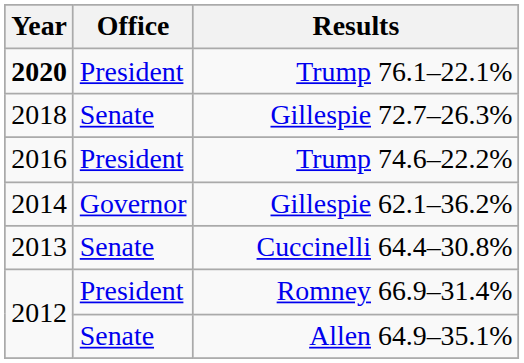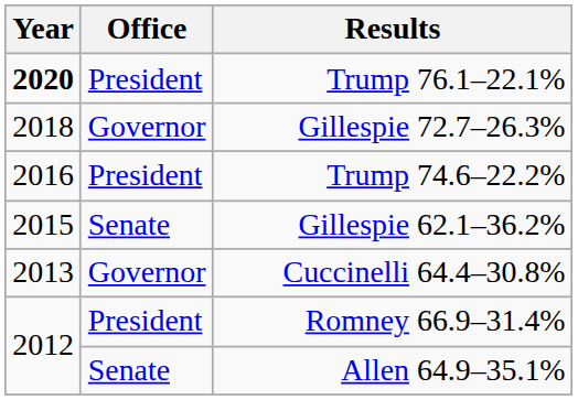 <table class=wikitable>
 <tr>
 <th width="30">Year</th>
 <th width="60">Office</th>
 <th width="180">Results</th>
 </tr>
 <tr>
 <td><strong>2020</strong></td>
 <td><a href='#'>President</a></td>
 <td align="right" ><a href='#'>Trump</a> 76.1–22.1%</td>
 </tr>
 <tr>
 <td>2018</td>
-<td><a href='#'>Senate</a></td>
+<td><a href='#'>Governor</a></td>
 <td align="right" ><a href='#'>Gillespie</a> 72.7–26.3%</td>
 </tr>
 <tr>
 <td>2016</td>
 <td><a href='#'>President</a></td>
 <td align="right" ><a href='#'>Trump</a> 74.6–22.2%</td>
 </tr>
 <tr>
-<td>2014</td>
-<td><a href='#'>Governor</a></td>
+<td>2015</td>
+<td><a href='#'>Senate</a></td>
 <td align="right" ><a href='#'>Gillespie</a> 62.1–36.2%</td>
 </tr>
 <tr>
 <td>2013</td>
-<td><a href='#'>Senate</a></td>
+<td><a href='#'>Governor</a></td>
 <td align="right" ><a href='#'>Cuccinelli</a> 64.4–30.8%</td>
 </tr>
 <tr>
 <td rowspan="2">2012</td>
 <td><a href='#'>President</a></td>
 <td align="right" ><a href='#'>Romney</a> 66.9–31.4%</td>
 </tr>
 <tr>
 <td><a href='#'>Senate</a></td>
 <td align="right" ><a href='#'>Allen</a> 64.9–35.1%</td>
 </tr>
 </table>
